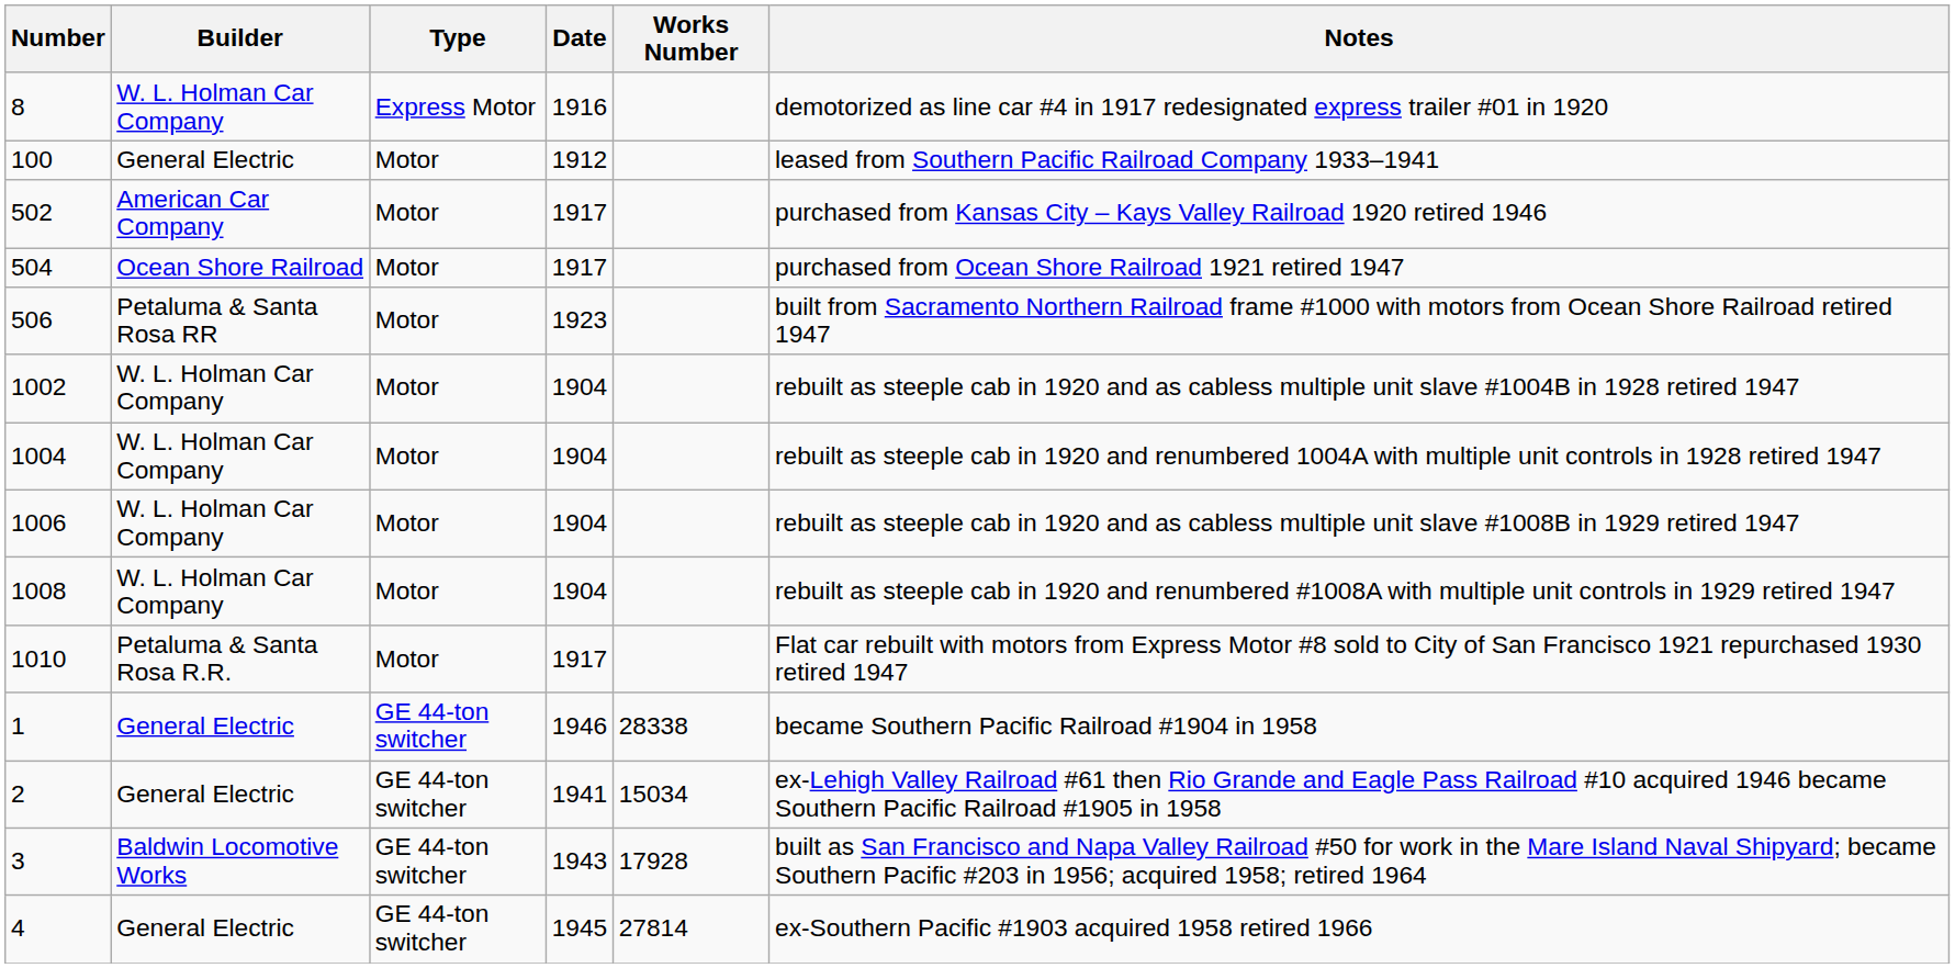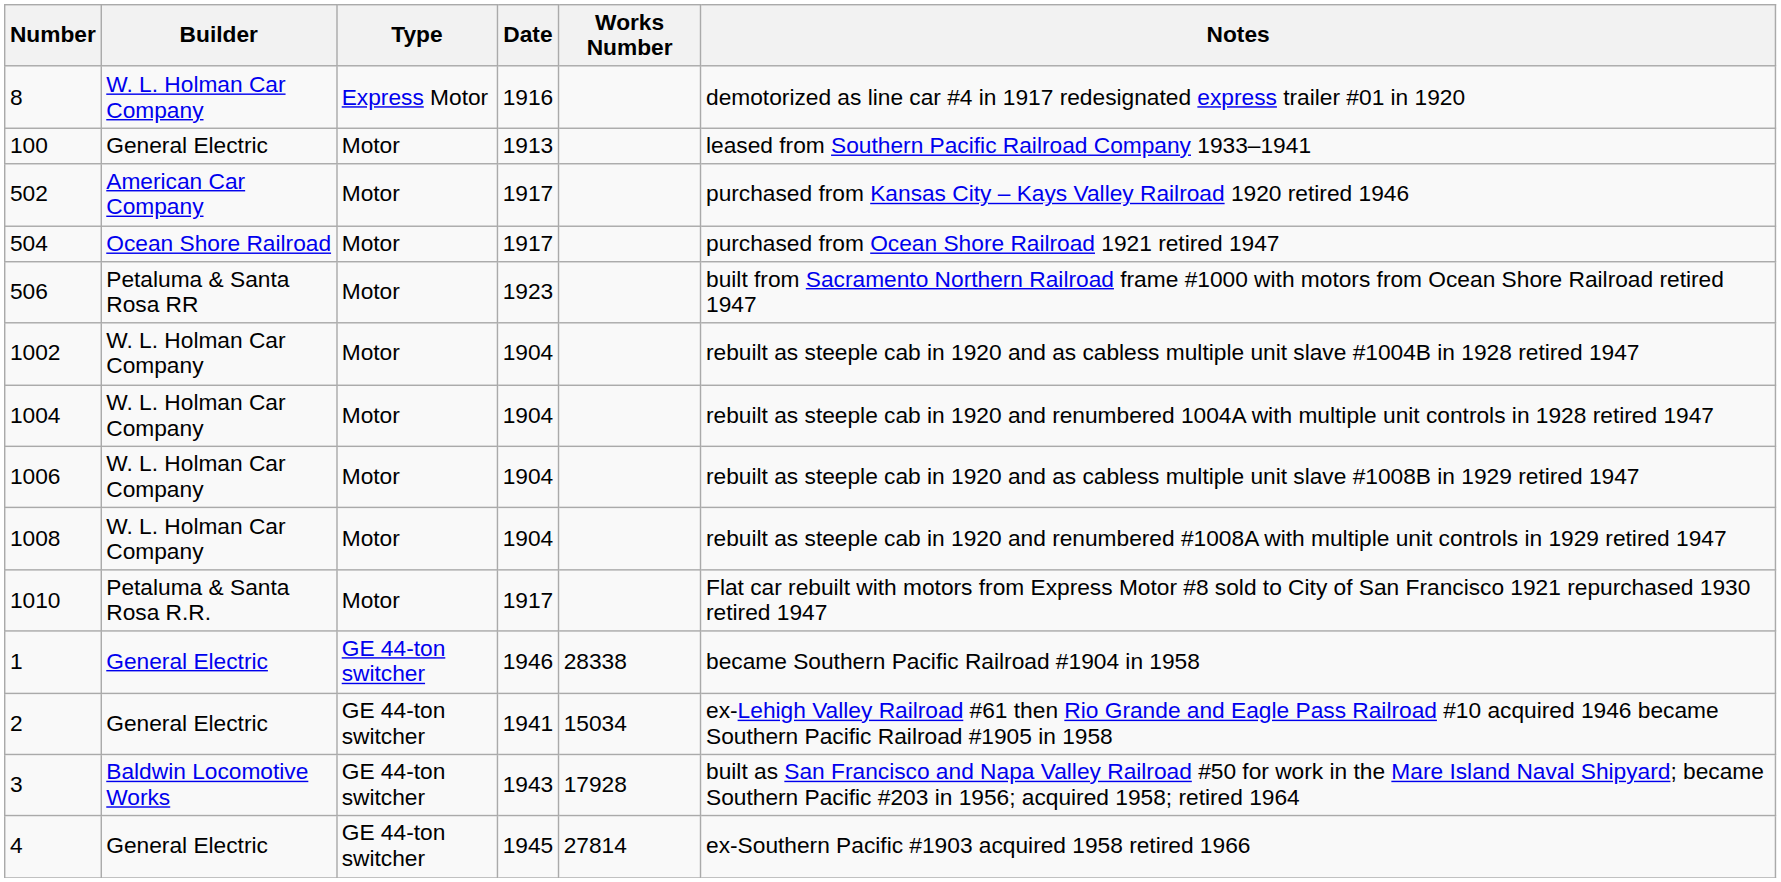 <table class="wikitable">
 <tr>
 <th>Number</th>
 <th>Builder</th>
 <th>Type</th>
 <th>Date</th>
 <th>Works Number</th>
 <th>Notes</th>
 </tr>
 <tr>
 <td>8</td>
 <td><a href='#'>W. L. Holman Car Company</a></td>
 <td><a href='#'>Express</a> Motor</td>
 <td>1916</td>
 <td></td>
 <td>demotorized as line car #4 in 1917 redesignated <a href='#'>express</a> trailer #01 in 1920</td>
 </tr>
 <tr>
 <td>100</td>
 <td>General Electric</td>
 <td>Motor</td>
-<td>1912</td>
+<td>1913</td>
 <td></td>
 <td>leased from <a href='#'>Southern Pacific Railroad Company</a> 1933–1941</td>
 </tr>
 <tr>
 <td>502</td>
 <td><a href='#'>American Car Company</a></td>
 <td>Motor</td>
 <td>1917</td>
 <td></td>
 <td>purchased from <a href='#'>Kansas City – Kays Valley Railroad</a> 1920 retired 1946</td>
 </tr>
 <tr>
 <td>504</td>
 <td><a href='#'>Ocean Shore Railroad</a></td>
 <td>Motor</td>
 <td>1917</td>
 <td></td>
 <td>purchased from <a href='#'>Ocean Shore Railroad</a> 1921 retired 1947</td>
 </tr>
 <tr>
 <td>506</td>
 <td>Petaluma & Santa Rosa RR</td>
 <td>Motor</td>
 <td>1923</td>
 <td></td>
 <td>built from <a href='#'>Sacramento Northern Railroad</a> frame #1000 with motors from Ocean Shore Railroad retired 1947</td>
 </tr>
 <tr>
 <td>1002</td>
 <td>W. L. Holman Car Company</td>
 <td>Motor</td>
 <td>1904</td>
 <td></td>
 <td>rebuilt as steeple cab in 1920 and as cabless multiple unit slave #1004B in 1928 retired 1947</td>
 </tr>
 <tr>
 <td>1004</td>
 <td>W. L. Holman Car Company</td>
 <td>Motor</td>
 <td>1904</td>
 <td></td>
 <td>rebuilt as steeple cab in 1920 and renumbered 1004A with multiple unit controls in 1928 retired 1947</td>
 </tr>
 <tr>
 <td>1006</td>
 <td>W. L. Holman Car Company</td>
 <td>Motor</td>
 <td>1904</td>
 <td></td>
 <td>rebuilt as steeple cab in 1920 and as cabless multiple unit slave #1008B in 1929 retired 1947</td>
 </tr>
 <tr>
 <td>1008</td>
 <td>W. L. Holman Car Company</td>
 <td>Motor</td>
 <td>1904</td>
 <td></td>
 <td>rebuilt as steeple cab in 1920 and renumbered #1008A with multiple unit controls in 1929 retired 1947</td>
 </tr>
 <tr>
 <td>1010</td>
 <td>Petaluma & Santa Rosa R.R.</td>
 <td>Motor</td>
 <td>1917</td>
 <td></td>
 <td>Flat car rebuilt with motors from Express Motor #8 sold to City of San Francisco 1921 repurchased 1930 retired 1947</td>
 </tr>
 <tr>
 <td>1</td>
 <td><a href='#'>General Electric</a></td>
 <td><a href='#'>GE 44-ton switcher</a></td>
 <td>1946</td>
 <td>28338</td>
 <td>became Southern Pacific Railroad #1904 in 1958</td>
 </tr>
 <tr>
 <td>2</td>
 <td>General Electric</td>
 <td>GE 44-ton switcher</td>
 <td>1941</td>
 <td>15034</td>
 <td>ex-<a href='#'>Lehigh Valley Railroad</a> #61 then <a href='#'>Rio Grande and Eagle Pass Railroad</a> #10 acquired 1946 became Southern Pacific Railroad #1905 in 1958</td>
 </tr>
 <tr>
 <td>3</td>
 <td><a href='#'>Baldwin Locomotive Works</a></td>
 <td>GE 44-ton switcher</td>
 <td>1943</td>
 <td>17928</td>
 <td>built as <a href='#'>San Francisco and Napa Valley Railroad</a> #50 for work in the <a href='#'>Mare Island Naval Shipyard</a>; became Southern Pacific #203 in 1956; acquired 1958; retired 1964</td>
 </tr>
 <tr>
 <td>4</td>
 <td>General Electric</td>
 <td>GE 44-ton switcher</td>
 <td>1945</td>
 <td>27814</td>
 <td>ex-Southern Pacific #1903 acquired 1958 retired 1966</td>
 </tr>
 </table>
